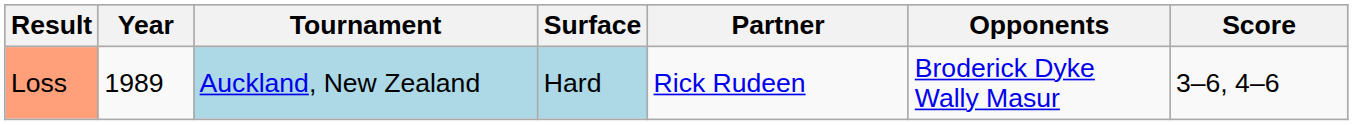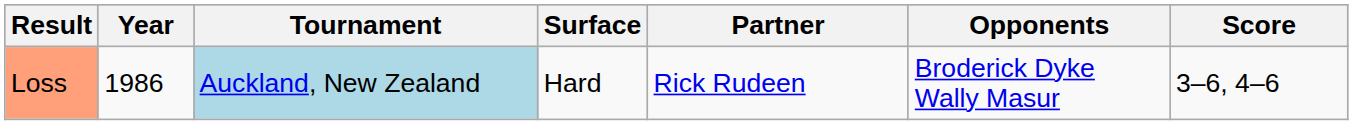 <table class="sortable wikitable">
 <tr>
 <th style="width:40px">Result</th>
 <th width=50>Year</th>
 <th width=200>Tournament</th>
 <th width=50>Surface</th>
 <th width=150>Partner</th>
 <th width=150>Opponents</th>
 <th width=100>Score</th>
 </tr>
 <tr>
 <td bgcolor=#ffa07a>Loss</td>
-<td>1989</td>
+<td>1986</td>
 <td style="background: lightblue;"><a href='#'>Auckland</a>, New Zealand</td>
-<td style="background: lightblue;">Hard</td>
+<td>Hard</td>
 <td> <a href='#'>Rick Rudeen</a></td>
 <td> <a href='#'>Broderick Dyke</a><br> <a href='#'>Wally Masur</a></td>
 <td>3–6, 4–6</td>
 </tr>
 </table>
